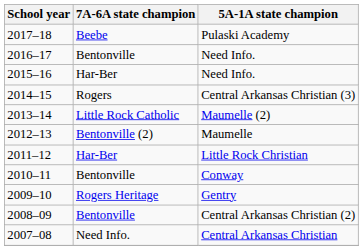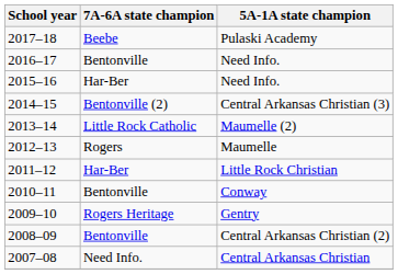 <table class="wikitable sortable">
 <tr>
 <th>School year</th>
 <th>7A-6A state champion</th>
 <th>5A-1A state champion</th>
 </tr>
 <tr>
 <td>2017–18</td>
 <td><a href='#'>Beebe</a></td>
 <td>Pulaski Academy</td>
 </tr>
 <tr>
 <td>2016–17</td>
 <td>Bentonville</td>
 <td>Need Info.</td>
 </tr>
 <tr>
 <td>2015–16</td>
 <td>Har-Ber</td>
 <td>Need Info.</td>
 </tr>
 <tr>
 <td>2014–15</td>
-<td>Rogers</td>
+<td><a href='#'>Bentonville</a> (2)</td>
 <td>Central Arkansas Christian (3)</td>
 </tr>
 <tr>
 <td>2013–14</td>
 <td><a href='#'>Little Rock Catholic</a></td>
 <td><a href='#'>Maumelle</a> (2)</td>
 </tr>
 <tr>
 <td>2012–13</td>
-<td><a href='#'>Bentonville</a> (2)</td>
+<td>Rogers</td>
 <td>Maumelle</td>
 </tr>
 <tr>
 <td>2011–12</td>
 <td><a href='#'>Har-Ber</a></td>
 <td><a href='#'>Little Rock Christian</a></td>
 </tr>
 <tr>
 <td>2010–11</td>
 <td>Bentonville</td>
 <td><a href='#'>Conway</a></td>
 </tr>
 <tr>
 <td>2009–10</td>
 <td><a href='#'>Rogers Heritage</a></td>
 <td><a href='#'>Gentry</a></td>
 </tr>
 <tr>
 <td>2008–09</td>
 <td><a href='#'>Bentonville</a></td>
 <td>Central Arkansas Christian (2)</td>
 </tr>
 <tr>
 <td>2007–08</td>
 <td>Need Info.</td>
 <td><a href='#'>Central Arkansas Christian</a></td>
 </tr>
 <tr>
 </tr>
 </table>
